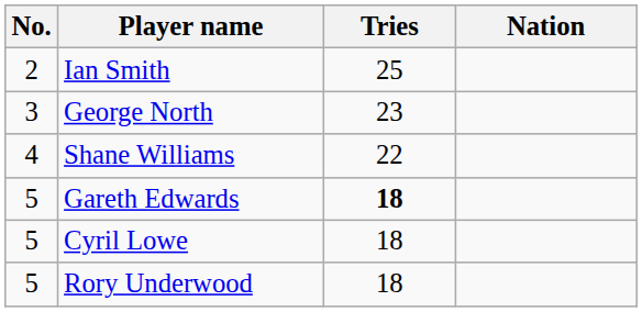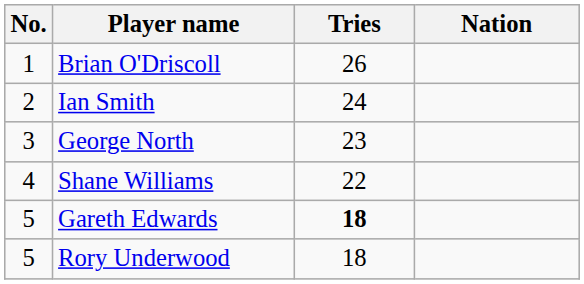 <table class="wikitable">
 <tr>
 <th>No.</th>
 <th width=150>Player name</th>
 <th style="width:70px; text-align:center;">Tries</th>
 <th style="width:100px; text-align:center;">Nation</th>
 </tr>
 <tr>
+<td align=center>1</td>
+<td align=left><a href='#'>Brian O'Driscoll</a></td>
+<td align=center>26</td>
+<td></td>
+</tr>
+<tr>
 <td align=center>2</td>
 <td align=left><a href='#'>Ian Smith</a></td>
-<td align=center>25</td>
+<td align=center>24</td>
 <td></td>
 </tr>
 <tr>
 <td align=center>3</td>
 <td align=left><a href='#'>George North</a></td>
 <td align=center>23</td>
 <td></td>
 </tr>
 <tr>
 <td align=center>4</td>
 <td align=left><a href='#'>Shane Williams</a></td>
 <td align=center>22</td>
 <td></td>
 </tr>
 <tr>
 <td align=center>5</td>
 <td align=left><a href='#'>Gareth Edwards</a></td>
 <td align=center><strong>18</strong></td>
 <td></td>
 </tr>
 <tr>
 <td align=center>5</td>
-<td align=left><a href='#'>Cyril Lowe</a></td>
-<td align=center>18</td>
-<td></td>
-</tr>
-<tr>
-<td align=center>5</td>
 <td align=left><a href='#'>Rory Underwood</a></td>
 <td align=center>18</td>
 <td></td>
 </tr>
 </table>
